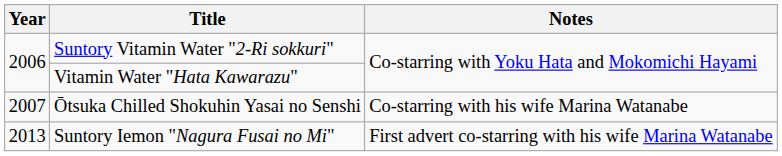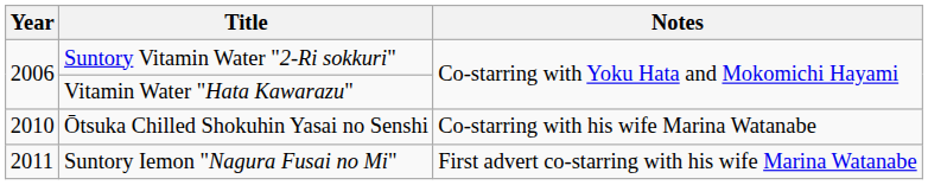 <table class="wikitable">
 <tr>
 <th>Year</th>
 <th>Title</th>
 <th>Notes</th>
 </tr>
 <tr>
 <td rowspan="2">2006</td>
 <td><a href='#'>Suntory</a> Vitamin Water "<em>2-Ri sokkuri</em>"</td>
 <td rowspan="2">Co-starring with <a href='#'>Yoku Hata</a> and <a href='#'>Mokomichi Hayami</a></td>
 </tr>
 <tr>
 <td>Vitamin Water "<em>Hata Kawarazu</em>"</td>
 </tr>
 <tr>
-<td>2007</td>
+<td>2010</td>
 <td>Ōtsuka Chilled Shokuhin Yasai no Senshi</td>
 <td>Co-starring with his wife Marina Watanabe</td>
 </tr>
 <tr>
-<td>2013</td>
+<td>2011</td>
 <td>Suntory Iemon "<em>Nagura Fusai no Mi</em>"</td>
 <td>First advert co-starring with his wife <a href='#'>Marina Watanabe</a></td>
 </tr>
 </table>
